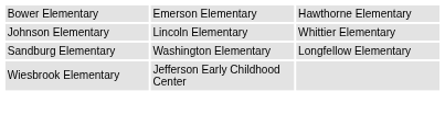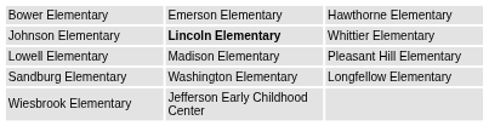 <table border="0" cellspacing="3" cellpadding="3">
 <tr style="background: #e3e3e3;">
 <td width="200">Bower Elementary</td>
 <td width="200">Emerson Elementary</td>
 <td width="200">Hawthorne Elementary</td>
 </tr>
 <tr style="background: #e3e3e3;">
 <td>Johnson Elementary</td>
-<td>Lincoln Elementary</td>
+<td><strong>Lincoln Elementary</strong></td>
 <td>Whittier Elementary</td>
+</tr>
+<tr style="background: #e3e3e3;">
+<td>Lowell Elementary</td>
+<td>Madison Elementary</td>
+<td>Pleasant Hill Elementary</td>
 </tr>
 <tr style="background: #e3e3e3;">
 <td>Sandburg Elementary</td>
 <td>Washington Elementary</td>
 <td>Longfellow Elementary</td>
 </tr>
 <tr style="background: #e3e3e3;">
 <td>Wiesbrook Elementary</td>
 <td>Jefferson Early Childhood Center</td>
 <td></td>
 </tr>
 </table>
